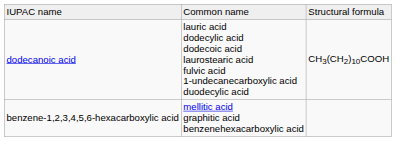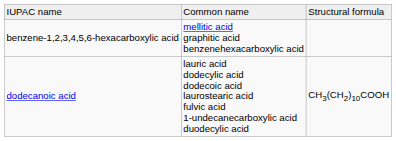 <table class="wikitable">
 <tr bgcolor="#efefef">
 <td>IUPAC name</td>
 <td>Common name</td>
 <td>Structural formula</td>
 </tr>
 <tr>
+<td>benzene-1,2,3,4,5,6-hexacarboxylic acid</td>
+<td><a href='#'>mellitic acid</a><br>graphitic acid<br>benzenehexacarboxylic acid</td>
+<td></td>
+</tr>
+<tr>
 <td><a href='#'>dodecanoic acid</a></td>
 <td>lauric acid<br>dodecylic acid<br>dodecoic acid<br>laurostearic acid<br>fulvic acid<br>1-undecanecarboxylic acid<br>duodecylic acid</td>
 <td>CH<sub>3</sub>(CH<sub>2</sub>)<sub>10</sub>COOH</td>
 </tr>
-<tr>
-<td>benzene-1,2,3,4,5,6-hexacarboxylic acid</td>
-<td><a href='#'>mellitic acid</a><br>graphitic acid<br>benzenehexacarboxylic acid</td>
-<td></td>
-</tr>
 </table>
